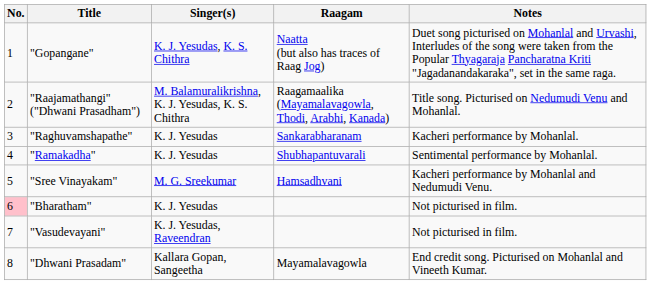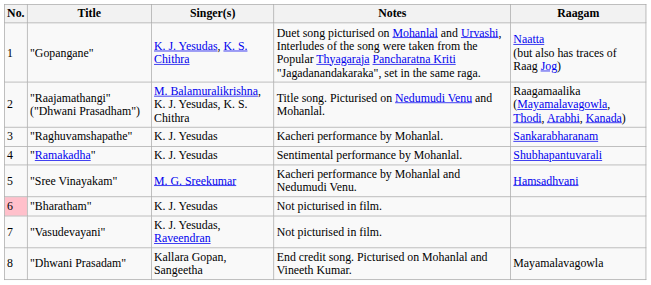 <table class="wikitable">
 <tr>
 <th>No.</th>
 <th>Title</th>
 <th>Singer(s)</th>
+<th>Notes</th>
 <th>Raagam</th>
-<th>Notes</th>
 </tr>
 <tr>
 <td>1</td>
 <td>"Gopangane"</td>
 <td><a href='#'>K. J. Yesudas</a>, <a href='#'>K. S. Chithra</a></td>
+<td>Duet song picturised on <a href='#'>Mohanlal</a> and <a href='#'>Urvashi</a>, Interludes of the song were taken from the Popular <a href='#'>Thyagaraja</a> <a href='#'>Pancharatna Kriti</a> "Jagadanandakaraka", set in the same raga.</td>
 <td><a href='#'>Naatta</a><br>(but also has traces of Raag <a href='#'>Jog</a>)</td>
-<td>Duet song picturised on <a href='#'>Mohanlal</a> and <a href='#'>Urvashi</a>, Interludes of the song were taken from the Popular <a href='#'>Thyagaraja</a> <a href='#'>Pancharatna Kriti</a> "Jagadanandakaraka", set in the same raga.</td>
 </tr>
 <tr>
 <td>2</td>
 <td>"Raajamathangi" ("Dhwani Prasadham")</td>
 <td><a href='#'>M. Balamuralikrishna</a>, K. J. Yesudas, K. S. Chithra</td>
+<td>Title song. Picturised on <a href='#'>Nedumudi Venu</a> and Mohanlal.</td>
 <td>Raagamaalika (<a href='#'>Mayamalavagowla</a>, <a href='#'>Thodi</a>, <a href='#'>Arabhi</a>, <a href='#'>Kanada</a>)</td>
-<td>Title song. Picturised on <a href='#'>Nedumudi Venu</a> and Mohanlal.</td>
 </tr>
 <tr>
 <td>3</td>
 <td>"Raghuvamshapathe"</td>
 <td>K. J. Yesudas</td>
+<td>Kacheri performance by Mohanlal.</td>
 <td><a href='#'>Sankarabharanam</a></td>
-<td>Kacheri performance by Mohanlal.</td>
 </tr>
 <tr>
 <td>4</td>
 <td>"<a href='#'>Ramakadha</a>"</td>
 <td>K. J. Yesudas</td>
+<td>Sentimental performance by Mohanlal.</td>
 <td><a href='#'>Shubhapantuvarali</a></td>
-<td>Sentimental performance by Mohanlal.</td>
 </tr>
 <tr>
 <td>5</td>
 <td>"Sree Vinayakam"</td>
 <td><a href='#'>M. G. Sreekumar</a></td>
+<td>Kacheri performance by Mohanlal and Nedumudi Venu.</td>
 <td><a href='#'>Hamsadhvani</a></td>
-<td>Kacheri performance by Mohanlal and Nedumudi Venu.</td>
 </tr>
 <tr>
 <td style="background: pink;">6</td>
 <td>"Bharatham"</td>
 <td>K. J. Yesudas</td>
+<td>Not picturised in film.</td>
 <td></td>
-<td>Not picturised in film.</td>
 </tr>
 <tr>
 <td>7</td>
 <td>"Vasudevayani"</td>
 <td>K. J. Yesudas, <a href='#'>Raveendran</a></td>
+<td>Not picturised in film.</td>
 <td></td>
-<td>Not picturised in film.</td>
 </tr>
 <tr>
 <td>8</td>
 <td>"Dhwani Prasadam"</td>
 <td>Kallara Gopan, Sangeetha</td>
+<td>End credit song. Picturised on Mohanlal and Vineeth Kumar.</td>
 <td>Mayamalavagowla</td>
-<td>End credit song. Picturised on Mohanlal and Vineeth Kumar.</td>
 </tr>
 </table>
